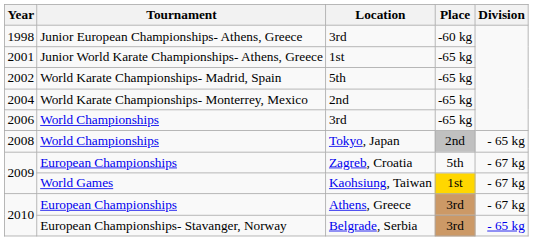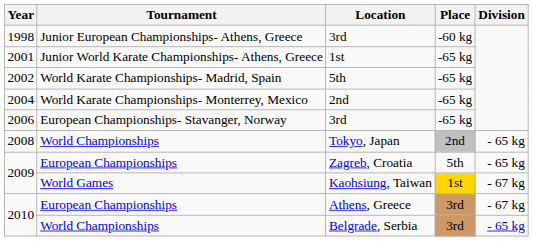 <table class="wikitable">
 <tr>
 <th>Year</th>
 <th>Tournament</th>
 <th>Location</th>
 <th>Place</th>
 <th>Division</th>
 </tr>
 <tr>
 <td>1998</td>
 <td>Junior European Championships- Athens, Greece</td>
 <td>3rd</td>
 <td>-60 kg</td>
 </tr>
 <tr>
 <td>2001</td>
 <td>Junior World Karate Championships- Athens, Greece</td>
 <td>1st</td>
 <td>-65 kg</td>
 </tr>
 <tr>
 <td>2002</td>
 <td>World Karate Championships- Madrid, Spain</td>
 <td>5th</td>
 <td>-65 kg</td>
 </tr>
 <tr>
 <td>2004</td>
 <td>World Karate Championships- Monterrey, Mexico</td>
 <td>2nd</td>
 <td>-65 kg</td>
 </tr>
 <tr>
 <td>2006</td>
-<td><a href='#'>World Championships</a></td>
+<td>European Championships- Stavanger, Norway</td>
 <td>3rd</td>
 <td>-65 kg</td>
 </tr>
 <tr>
 <td>2008</td>
 <td><a href='#'>World Championships</a></td>
 <td> <a href='#'>Tokyo</a>, Japan</td>
 <td align=center bgcolor=silver>2nd</td>
 <td align=right>- 65 kg</td>
 </tr>
 <tr>
 <td rowspan=2>2009</td>
 <td><a href='#'>European Championships</a></td>
 <td> <a href='#'>Zagreb</a>, Croatia</td>
 <td align=center>5th</td>
-<td align=right>- 67 kg</td>
+<td align=right>- 65 kg</td>
 </tr>
 <tr>
 <td><a href='#'>World Games</a></td>
 <td> <a href='#'>Kaohsiung</a>, Taiwan</td>
 <td align=center bgcolor=gold>1st</td>
 <td align=right>- 67 kg</td>
 </tr>
 <tr>
 <td rowspan=2>2010</td>
 <td><a href='#'>European Championships</a></td>
 <td> <a href='#'>Athens</a>, Greece</td>
 <td align=center bgcolor=cc9966>3rd</td>
 <td align=right>- 67 kg</td>
 </tr>
 <tr>
-<td>European Championships- Stavanger, Norway</td>
+<td><a href='#'>World Championships</a></td>
 <td> <a href='#'>Belgrade</a>, Serbia</td>
 <td align=center bgcolor=cc9966>3rd</td>
 <td align=right><a href='#'>- 65 kg</a></td>
 </tr>
 </table>
